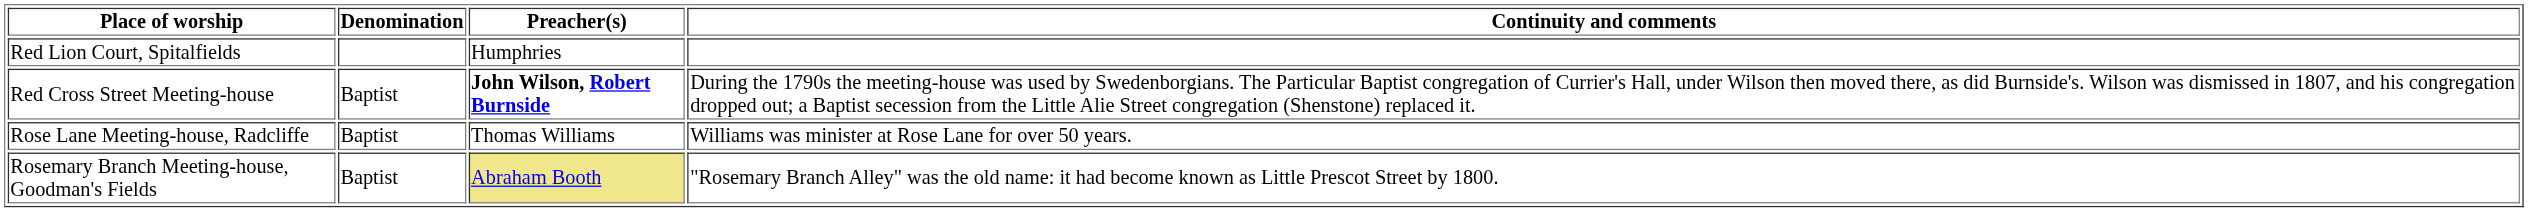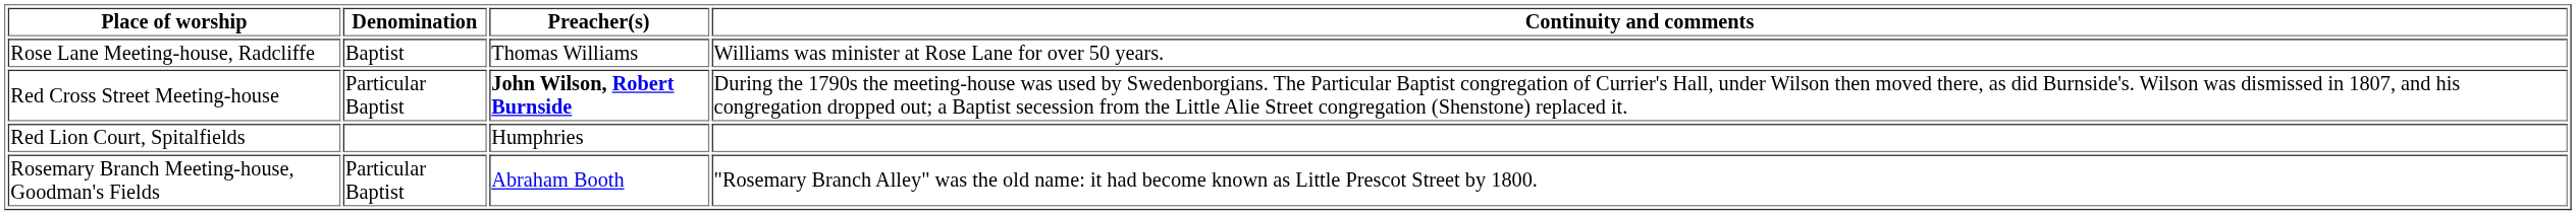 <table border=1>
 <tr>
 <th>Place of worship</th>
 <th>Denomination</th>
 <th>Preacher(s)</th>
 <th>Continuity and comments</th>
 </tr>
 <tr>
+<td>Rose Lane Meeting-house, Radcliffe</td>
+<td>Baptist</td>
+<td>Thomas Williams</td>
+<td>Williams was minister at Rose Lane for over 50 years.</td>
+</tr>
+<tr>
+<td>Red Cross Street Meeting-house</td>
+<td>Particular Baptist</td>
+<td><strong>John Wilson, <a href='#'>Robert Burnside</a></strong></td>
+<td>During the 1790s the meeting-house was used by Swedenborgians. The Particular Baptist congregation of Currier's Hall, under Wilson then moved there, as did Burnside's. Wilson was dismissed in 1807, and his congregation dropped out; a Baptist secession from the Little Alie Street congregation (Shenstone) replaced it.</td>
+</tr>
+<tr>
 <td>Red Lion Court, Spitalfields</td>
 <td></td>
 <td>Humphries</td>
 <td></td>
 </tr>
 <tr>
-<td>Red Cross Street Meeting-house</td>
-<td>Baptist</td>
-<td><strong>John Wilson, <a href='#'>Robert Burnside</a></strong></td>
-<td>During the 1790s the meeting-house was used by Swedenborgians. The Particular Baptist congregation of Currier's Hall, under Wilson then moved there, as did Burnside's. Wilson was dismissed in 1807, and his congregation dropped out; a Baptist secession from the Little Alie Street congregation (Shenstone) replaced it.</td>
-</tr>
-<tr>
-<td>Rose Lane Meeting-house, Radcliffe</td>
-<td>Baptist</td>
-<td>Thomas Williams</td>
-<td>Williams was minister at Rose Lane for over 50 years.</td>
-</tr>
-<tr>
 <td>Rosemary Branch Meeting-house, Goodman's Fields</td>
-<td>Baptist</td>
-<td style="background: khaki;"><a href='#'>Abraham Booth</a></td>
+<td>Particular Baptist</td>
+<td><a href='#'>Abraham Booth</a></td>
 <td>"Rosemary Branch Alley" was the old name: it had become known as Little Prescot Street by 1800.</td>
 </tr>
 </table>
